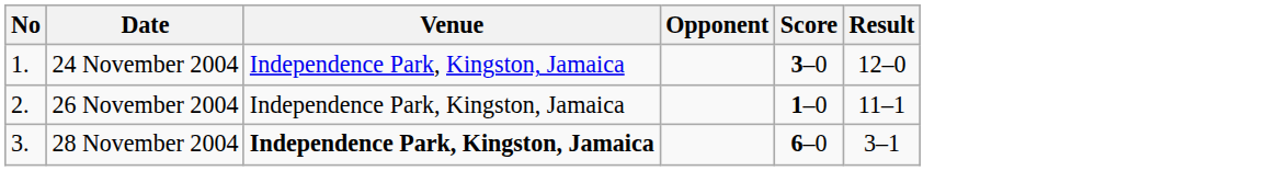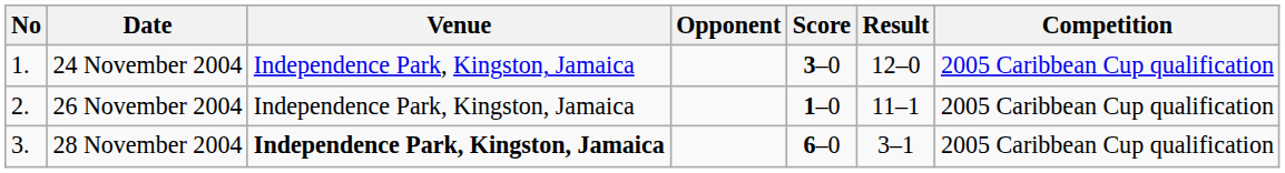 <table class="wikitable" style="font-size:85%;">
 <tr>
 <th>No</th>
 <th>Date</th>
 <th>Venue</th>
 <th>Opponent</th>
 <th>Score</th>
 <th>Result</th>
+<th>Competition</th>
 </tr>
 <tr>
 <td>1.</td>
 <td>24 November 2004</td>
 <td><a href='#'>Independence Park</a>, <a href='#'>Kingston, Jamaica</a></td>
 <td></td>
 <td align=center><strong>3</strong>–0</td>
 <td align=center>12–0</td>
+<td><a href='#'>2005 Caribbean Cup qualification</a></td>
 </tr>
 <tr>
 <td>2.</td>
 <td>26 November 2004</td>
 <td>Independence Park, Kingston, Jamaica</td>
 <td></td>
 <td align=center><strong>1</strong>–0</td>
 <td align=center>11–1</td>
+<td>2005 Caribbean Cup qualification</td>
 </tr>
 <tr>
 <td>3.</td>
 <td>28 November 2004</td>
 <td><strong>Independence Park, Kingston, Jamaica</strong></td>
 <td></td>
 <td align=center><strong>6</strong>–0</td>
 <td align=center>3–1</td>
+<td>2005 Caribbean Cup qualification</td>
 </tr>
 </table>
